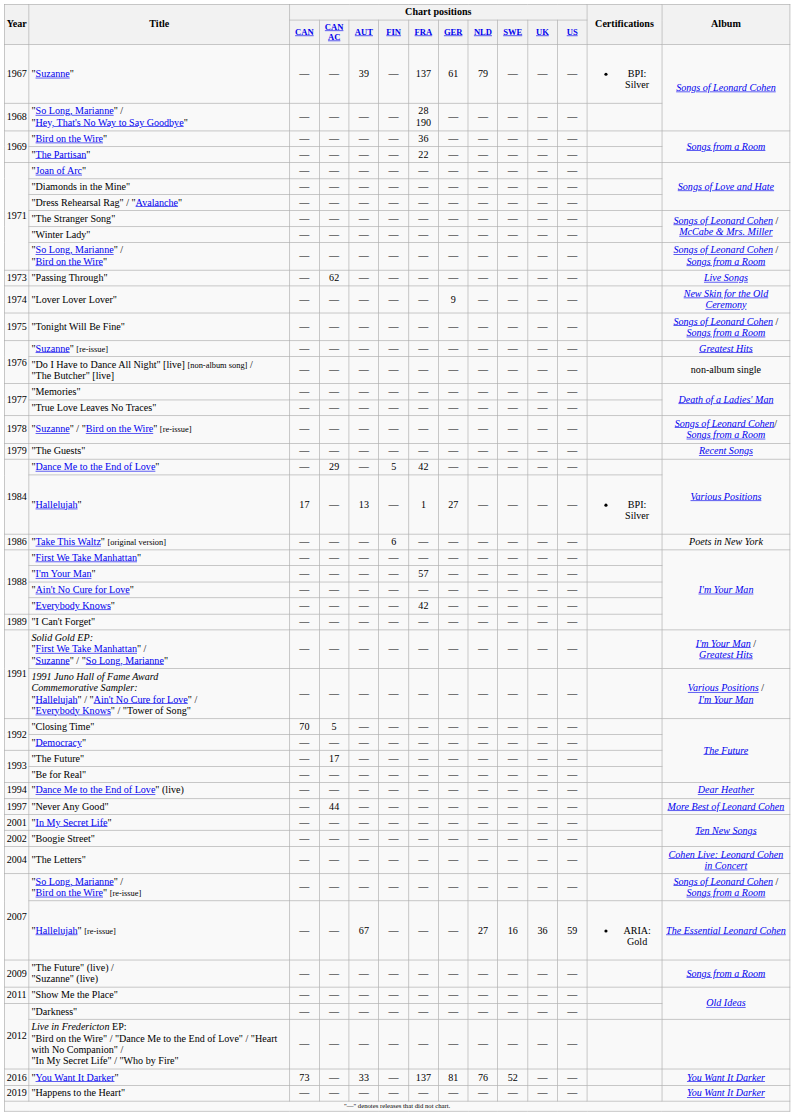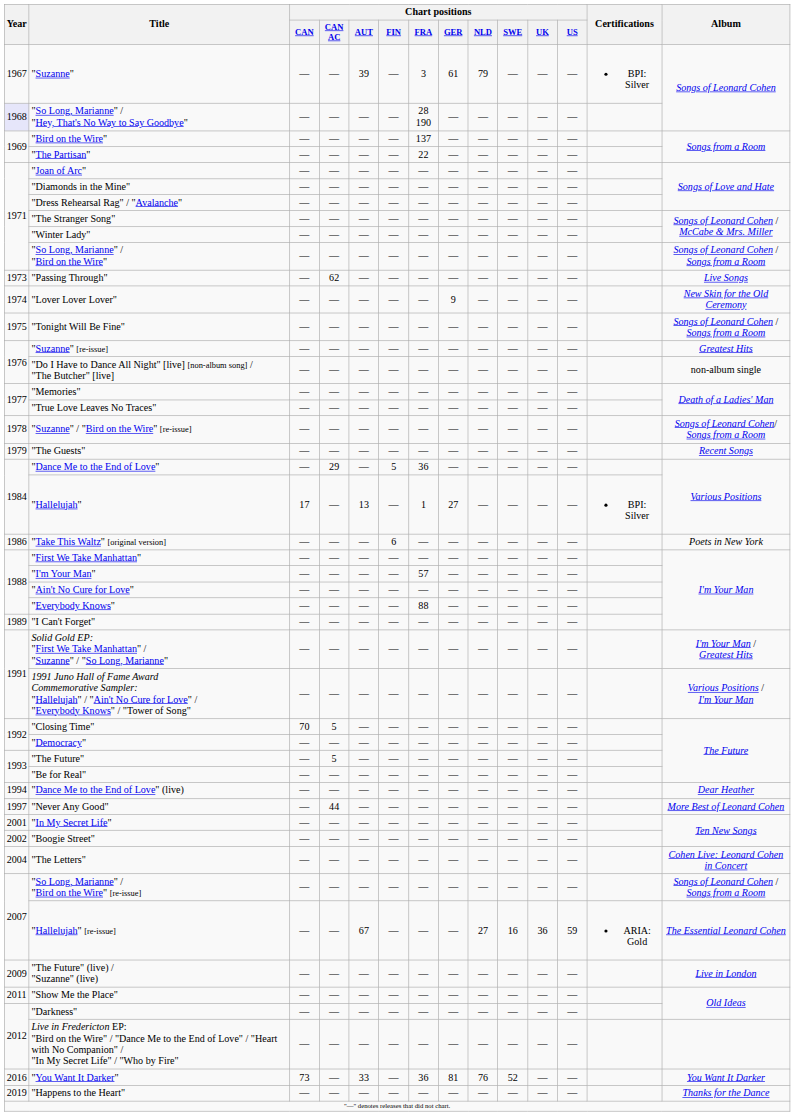 <table class="wikitable" style="text-align:center;">
 <tr>
 <th rowspan="2">Year</th>
 <th rowspan="2">Title</th>
 <th colspan="10">Chart positions</th>
 <th rowspan="2">Certifications</th>
 <th rowspan="2">Album</th>
 </tr>
 <tr>
 <th style="width:3em;font-size:85%"><a href='#'>CAN</a><br></th>
 <th style="width:3em;font-size:85%"><a href='#'>CAN AC</a><br></th>
 <th style="width:3em;font-size:85%"><a href='#'>AUT</a><br></th>
 <th style="width:3em;font-size:85%"><a href='#'>FIN</a><br></th>
 <th style="width:3em;font-size:85%"><a href='#'>FRA</a><br></th>
 <th style="width:3em;font-size:85%"><a href='#'>GER</a><br></th>
 <th style="width:3em;font-size:85%"><a href='#'>NLD</a><br></th>
 <th style="width:3em;font-size:85%"><a href='#'>SWE</a><br></th>
 <th style="width:3em;font-size:85%"><a href='#'>UK</a><br></th>
 <th style="width:3em;font-size:85%"><a href='#'>US</a><br></th>
 </tr>
 <tr>
 <td>1967</td>
 <td style="text-align:left;">"<a href='#'>Suzanne</a>"</td>
 <td>—</td>
 <td>—</td>
 <td>39</td>
 <td>—</td>
-<td>137</td>
+<td>3</td>
 <td>61</td>
 <td>79</td>
 <td>—</td>
 <td>—</td>
 <td>—</td>
 <td><br><ul><li>BPI: Silver</li></ul></td>
 <td rowspan="2"><em><a href='#'>Songs of Leonard Cohen</a></em></td>
 </tr>
 <tr>
-<td>1968</td>
+<td style="background: lavender;">1968</td>
 <td style="text-align:left;">"<a href='#'>So Long, Marianne</a>" /<br> "<a href='#'>Hey, That's No Way to Say Goodbye</a>"</td>
 <td>—</td>
 <td>—</td>
 <td>—</td>
 <td>—</td>
 <td>28<br>190</td>
 <td>—</td>
 <td>—</td>
 <td>—</td>
 <td>—</td>
 <td>—</td>
 <td></td>
 </tr>
 <tr>
 <td rowspan="2">1969</td>
 <td style="text-align:left;">"<a href='#'>Bird on the Wire</a>"</td>
 <td>—</td>
 <td>—</td>
 <td>—</td>
 <td>—</td>
-<td>36</td>
+<td>137</td>
 <td>—</td>
 <td>—</td>
 <td>—</td>
 <td>—</td>
 <td>—</td>
 <td></td>
 <td rowspan="2"><em><a href='#'>Songs from a Room</a></em></td>
 </tr>
 <tr>
 <td style="text-align:left;">"<a href='#'>The Partisan</a>"</td>
 <td>—</td>
 <td>—</td>
 <td>—</td>
 <td>—</td>
 <td>22</td>
 <td>—</td>
 <td>—</td>
 <td>—</td>
 <td>—</td>
 <td>—</td>
 <td></td>
 </tr>
 <tr>
 <td rowspan="6">1971</td>
 <td style="text-align:left;">"<a href='#'>Joan of Arc</a>"</td>
 <td>—</td>
 <td>—</td>
 <td>—</td>
 <td>—</td>
 <td>—</td>
 <td>—</td>
 <td>—</td>
 <td>—</td>
 <td>—</td>
 <td>—</td>
 <td></td>
 <td rowspan="3"><em><a href='#'>Songs of Love and Hate</a></em></td>
 </tr>
 <tr>
 <td style="text-align:left;">"Diamonds in the Mine"</td>
 <td>—</td>
 <td>—</td>
 <td>—</td>
 <td>—</td>
 <td>—</td>
 <td>—</td>
 <td>—</td>
 <td>—</td>
 <td>—</td>
 <td>—</td>
 <td></td>
 </tr>
 <tr>
 <td style="text-align:left;">"Dress Rehearsal Rag" / "<a href='#'>Avalanche</a>"</td>
 <td>—</td>
 <td>—</td>
 <td>—</td>
 <td>—</td>
 <td>—</td>
 <td>—</td>
 <td>—</td>
 <td>—</td>
 <td>—</td>
 <td>—</td>
 <td></td>
 </tr>
 <tr>
 <td style="text-align:left;">"The Stranger Song"</td>
 <td>—</td>
 <td>—</td>
 <td>—</td>
 <td>—</td>
 <td>—</td>
 <td>—</td>
 <td>—</td>
 <td>—</td>
 <td>—</td>
 <td>—</td>
 <td></td>
 <td rowspan="2"><em><a href='#'>Songs of Leonard Cohen</a></em> /<br><em><a href='#'>McCabe & Mrs. Miller</a></em></td>
 </tr>
 <tr>
 <td style="text-align:left;">"Winter Lady"</td>
 <td>—</td>
 <td>—</td>
 <td>—</td>
 <td>—</td>
 <td>—</td>
 <td>—</td>
 <td>—</td>
 <td>—</td>
 <td>—</td>
 <td>—</td>
 <td></td>
 </tr>
 <tr>
 <td style="text-align:left;">"<a href='#'>So Long, Marianne</a>" /<br> "<a href='#'>Bird on the Wire</a>"</td>
 <td>—</td>
 <td>—</td>
 <td>—</td>
 <td>—</td>
 <td>—</td>
 <td>—</td>
 <td>—</td>
 <td>—</td>
 <td>—</td>
 <td>—</td>
 <td></td>
 <td><em><a href='#'>Songs of Leonard Cohen</a></em> /<br><em><a href='#'>Songs from a Room</a></em></td>
 </tr>
 <tr>
 <td>1973</td>
 <td style="text-align:left;">"Passing Through"</td>
 <td>—</td>
 <td>62</td>
 <td>—</td>
 <td>—</td>
 <td>—</td>
 <td>—</td>
 <td>—</td>
 <td>—</td>
 <td>—</td>
 <td>—</td>
 <td></td>
 <td><em><a href='#'>Live Songs</a></em></td>
 </tr>
 <tr>
 <td>1974</td>
 <td style="text-align:left;">"Lover Lover Lover"</td>
 <td>—</td>
 <td>—</td>
 <td>—</td>
 <td>—</td>
 <td>—</td>
 <td>9</td>
 <td>—</td>
 <td>—</td>
 <td>—</td>
 <td>—</td>
 <td></td>
 <td><em><a href='#'>New Skin for the Old Ceremony</a></em></td>
 </tr>
 <tr>
 <td>1975</td>
 <td style="text-align:left;">"Tonight Will Be Fine"</td>
 <td>—</td>
 <td>—</td>
 <td>—</td>
 <td>—</td>
 <td>—</td>
 <td>—</td>
 <td>—</td>
 <td>—</td>
 <td>—</td>
 <td>—</td>
 <td></td>
 <td><em><a href='#'>Songs of Leonard Cohen</a></em> /<br><em><a href='#'>Songs from a Room</a></em></td>
 </tr>
 <tr>
 <td rowspan="2">1976</td>
 <td style="text-align:left;">"<a href='#'>Suzanne</a>" <small>[re-issue]</small></td>
 <td>—</td>
 <td>—</td>
 <td>—</td>
 <td>—</td>
 <td>—</td>
 <td>—</td>
 <td>—</td>
 <td>—</td>
 <td>—</td>
 <td>—</td>
 <td></td>
 <td><em><a href='#'>Greatest Hits</a></em></td>
 </tr>
 <tr>
 <td style="text-align:left;">"Do I Have to Dance All Night" [live] <small>[non-album song]</small> /<br>"The Butcher" [live]</td>
 <td>—</td>
 <td>—</td>
 <td>—</td>
 <td>—</td>
 <td>—</td>
 <td>—</td>
 <td>—</td>
 <td>—</td>
 <td>—</td>
 <td>—</td>
 <td></td>
 <td>non-album single</td>
 </tr>
 <tr>
 <td rowspan="2">1977</td>
 <td style="text-align:left;">"Memories"</td>
 <td>—</td>
 <td>—</td>
 <td>—</td>
 <td>—</td>
 <td>—</td>
 <td>—</td>
 <td>—</td>
 <td>—</td>
 <td>—</td>
 <td>—</td>
 <td></td>
 <td rowspan="2"><em><a href='#'>Death of a Ladies' Man</a></em></td>
 </tr>
 <tr>
 <td style="text-align:left;">"True Love Leaves No Traces"</td>
 <td>—</td>
 <td>—</td>
 <td>—</td>
 <td>—</td>
 <td>—</td>
 <td>—</td>
 <td>—</td>
 <td>—</td>
 <td>—</td>
 <td>—</td>
 <td></td>
 </tr>
 <tr>
 <td>1978</td>
 <td style="text-align:left;">"<a href='#'>Suzanne</a>" / "<a href='#'>Bird on the Wire</a>" <small>[re-issue]</small></td>
 <td>—</td>
 <td>—</td>
 <td>—</td>
 <td>—</td>
 <td>—</td>
 <td>—</td>
 <td>—</td>
 <td>—</td>
 <td>—</td>
 <td>—</td>
 <td></td>
 <td><em><a href='#'>Songs of Leonard Cohen</a></em>/<br><em><a href='#'>Songs from a Room</a></em></td>
 </tr>
 <tr>
 <td>1979</td>
 <td style="text-align:left;">"The Guests"</td>
 <td>—</td>
 <td>—</td>
 <td>—</td>
 <td>—</td>
 <td>—</td>
 <td>—</td>
 <td>—</td>
 <td>—</td>
 <td>—</td>
 <td>—</td>
 <td></td>
 <td><em><a href='#'>Recent Songs</a></em></td>
 </tr>
 <tr>
 <td rowspan="2">1984</td>
 <td style="text-align:left;">"<a href='#'>Dance Me to the End of Love</a>"</td>
 <td>—</td>
 <td>29</td>
 <td>—</td>
 <td>5</td>
-<td>42</td>
+<td>36</td>
 <td>—</td>
 <td>—</td>
 <td>—</td>
 <td>—</td>
 <td>—</td>
 <td></td>
 <td rowspan="2"><em><a href='#'>Various Positions</a></em></td>
 </tr>
 <tr>
 <td style="text-align:left;">"<a href='#'>Hallelujah</a>"</td>
 <td>17</td>
 <td>—</td>
 <td>13</td>
 <td>—</td>
 <td>1</td>
 <td>27</td>
 <td>—</td>
 <td>—</td>
 <td>—</td>
 <td>—</td>
 <td><br><ul><li>BPI: Silver</li></ul></td>
 </tr>
 <tr>
 <td>1986</td>
 <td style="text-align:left;">"<a href='#'>Take This Waltz</a>" <small>[original version]</small></td>
 <td>—</td>
 <td>—</td>
 <td>—</td>
 <td>6</td>
 <td>—</td>
 <td>—</td>
 <td>—</td>
 <td>—</td>
 <td>—</td>
 <td>—</td>
 <td></td>
 <td><em>Poets in New York</em></td>
 </tr>
 <tr>
 <td rowspan="4">1988</td>
 <td style="text-align:left;">"<a href='#'>First We Take Manhattan</a>"</td>
 <td>—</td>
 <td>—</td>
 <td>—</td>
 <td>—</td>
 <td>—</td>
 <td>—</td>
 <td>—</td>
 <td>—</td>
 <td>—</td>
 <td>—</td>
 <td></td>
 <td rowspan="5"><em><a href='#'>I'm Your Man</a></em></td>
 </tr>
 <tr>
 <td style="text-align:left;">"<a href='#'>I'm Your Man</a>"</td>
 <td>—</td>
 <td>—</td>
 <td>—</td>
 <td>—</td>
 <td>57</td>
 <td>—</td>
 <td>—</td>
 <td>—</td>
 <td>—</td>
 <td>—</td>
 <td></td>
 </tr>
 <tr>
 <td style="text-align:left;">"<a href='#'>Ain't No Cure for Love</a>"</td>
 <td>—</td>
 <td>—</td>
 <td>—</td>
 <td>—</td>
 <td>—</td>
 <td>—</td>
 <td>—</td>
 <td>—</td>
 <td>—</td>
 <td>—</td>
 <td></td>
 </tr>
 <tr>
 <td style="text-align:left;">"<a href='#'>Everybody Knows</a>"</td>
 <td>—</td>
 <td>—</td>
 <td>—</td>
 <td>—</td>
-<td>42</td>
+<td>88</td>
 <td>—</td>
 <td>—</td>
 <td>—</td>
 <td>—</td>
 <td>—</td>
 <td></td>
 </tr>
 <tr>
 <td>1989</td>
 <td style="text-align:left;">"I Can't Forget"</td>
 <td>—</td>
 <td>—</td>
 <td>—</td>
 <td>—</td>
 <td>—</td>
 <td>—</td>
 <td>—</td>
 <td>—</td>
 <td>—</td>
 <td>—</td>
 <td></td>
 </tr>
 <tr>
 <td rowspan="2">1991</td>
 <td style="text-align:left;"><em>Solid Gold EP:</em><br>"<a href='#'>First We Take Manhattan</a>" /<br> "<a href='#'>Suzanne</a>" / "<a href='#'>So Long, Marianne</a>"</td>
 <td>—</td>
 <td>—</td>
 <td>—</td>
 <td>—</td>
 <td>—</td>
 <td>—</td>
 <td>—</td>
 <td>—</td>
 <td>—</td>
 <td>—</td>
 <td></td>
 <td><em><a href='#'>I'm Your Man</a></em> /<br><em><a href='#'>Greatest Hits</a></em></td>
 </tr>
 <tr>
 <td style="text-align:left;"><em>1991 Juno Hall of Fame Award <br>Commemorative Sampler:</em><br>"<a href='#'>Hallelujah</a>" / "<a href='#'>Ain't No Cure for Love</a>" /<br> "<a href='#'>Everybody Knows</a>" / "Tower of Song"</td>
 <td>—</td>
 <td>—</td>
 <td>—</td>
 <td>—</td>
 <td>—</td>
 <td>—</td>
 <td>—</td>
 <td>—</td>
 <td>—</td>
 <td>—</td>
 <td></td>
 <td><em><a href='#'>Various Positions</a></em> /<br><em><a href='#'>I'm Your Man</a></em></td>
 </tr>
 <tr>
 <td rowspan="2">1992</td>
 <td style="text-align:left;">"Closing Time"</td>
 <td>70</td>
 <td>5</td>
 <td>—</td>
 <td>—</td>
 <td>—</td>
 <td>—</td>
 <td>—</td>
 <td>—</td>
 <td>—</td>
 <td>—</td>
 <td></td>
 <td rowspan="4"><em><a href='#'>The Future</a></em></td>
 </tr>
 <tr>
 <td style="text-align:left;">"<a href='#'>Democracy</a>"</td>
 <td>—</td>
 <td>—</td>
 <td>—</td>
 <td>—</td>
 <td>—</td>
 <td>—</td>
 <td>—</td>
 <td>—</td>
 <td>—</td>
 <td>—</td>
 <td></td>
 </tr>
 <tr>
 <td rowspan="2">1993</td>
 <td style="text-align:left;">"The Future"</td>
 <td>—</td>
-<td>17</td>
+<td>5</td>
 <td>—</td>
 <td>—</td>
 <td>—</td>
 <td>—</td>
 <td>—</td>
 <td>—</td>
 <td>—</td>
 <td>—</td>
 <td></td>
 </tr>
 <tr>
 <td style="text-align:left;">"Be for Real"</td>
 <td>—</td>
 <td>—</td>
 <td>—</td>
 <td>—</td>
 <td>—</td>
 <td>—</td>
 <td>—</td>
 <td>—</td>
 <td>—</td>
 <td>—</td>
 <td></td>
 </tr>
 <tr>
 <td>1994</td>
 <td style="text-align:left;">"<a href='#'>Dance Me to the End of Love</a>" (live)</td>
 <td>—</td>
 <td>—</td>
 <td>—</td>
 <td>—</td>
 <td>—</td>
 <td>—</td>
 <td>—</td>
 <td>—</td>
 <td>—</td>
 <td>—</td>
 <td></td>
 <td><em><a href='#'>Dear Heather</a></em></td>
 </tr>
 <tr>
 <td>1997</td>
 <td style="text-align:left;">"Never Any Good"</td>
 <td>—</td>
 <td>44</td>
 <td>—</td>
 <td>—</td>
 <td>—</td>
 <td>—</td>
 <td>—</td>
 <td>—</td>
 <td>—</td>
 <td>—</td>
 <td></td>
 <td><em><a href='#'>More Best of Leonard Cohen</a></em></td>
 </tr>
 <tr>
 <td>2001</td>
 <td style="text-align:left;">"<a href='#'>In My Secret Life</a>"</td>
 <td>—</td>
 <td>—</td>
 <td>—</td>
 <td>—</td>
 <td>—</td>
 <td>—</td>
 <td>—</td>
 <td>—</td>
 <td>—</td>
 <td>—</td>
 <td></td>
 <td rowspan="2"><em><a href='#'>Ten New Songs</a></em></td>
 </tr>
 <tr>
 <td>2002</td>
 <td style="text-align:left;">"Boogie Street"</td>
 <td>—</td>
 <td>—</td>
 <td>—</td>
 <td>—</td>
 <td>—</td>
 <td>—</td>
 <td>—</td>
 <td>—</td>
 <td>—</td>
 <td>—</td>
 <td></td>
 </tr>
 <tr>
 <td>2004</td>
 <td style="text-align:left;">"The Letters"</td>
 <td>—</td>
 <td>—</td>
 <td>—</td>
 <td>—</td>
 <td>—</td>
 <td>—</td>
 <td>—</td>
 <td>—</td>
 <td>—</td>
 <td>—</td>
 <td></td>
 <td><em><a href='#'>Cohen Live: Leonard Cohen in Concert</a></em></td>
 </tr>
 <tr>
 <td rowspan="2">2007</td>
 <td style="text-align:left;">"<a href='#'>So Long, Marianne</a>" /<br> "<a href='#'>Bird on the Wire</a>" <small>[re-issue]</small></td>
 <td>—</td>
 <td>—</td>
 <td>—</td>
 <td>—</td>
 <td>—</td>
 <td>—</td>
 <td>—</td>
 <td>—</td>
 <td>—</td>
 <td>—</td>
 <td></td>
 <td><em><a href='#'>Songs of Leonard Cohen</a></em> /<br><em><a href='#'>Songs from a Room</a></em></td>
 </tr>
 <tr>
 <td style="text-align:left;">"<a href='#'>Hallelujah</a>" <small>[re-issue]</small></td>
 <td>—</td>
 <td>—</td>
 <td>67</td>
 <td>—</td>
 <td>—</td>
 <td>—</td>
 <td>27</td>
 <td>16<br></td>
 <td>36<br></td>
 <td>59<br></td>
 <td><br><ul><li>ARIA: Gold</li></ul></td>
 <td><em><a href='#'>The Essential Leonard Cohen</a></em></td>
 </tr>
 <tr>
 <td>2009</td>
 <td style="text-align:left;">"The Future" (live) /<br> "Suzanne" (live) </td>
 <td>—</td>
 <td>—</td>
 <td>—</td>
 <td>—</td>
 <td>—</td>
 <td>—</td>
 <td>—</td>
 <td>—</td>
 <td>—</td>
 <td>—</td>
 <td></td>
-<td><em><a href='#'>Songs from a Room</a></em></td>
+<td><em><a href='#'>Live in London</a></em></td>
 </tr>
 <tr>
 <td>2011</td>
 <td style="text-align:left;">"Show Me the Place"</td>
 <td>—</td>
 <td>—</td>
 <td>—</td>
 <td>—</td>
 <td>—</td>
 <td>—</td>
 <td>—</td>
 <td>—</td>
 <td>—</td>
 <td>—</td>
 <td></td>
 <td rowspan="2"><em><a href='#'>Old Ideas</a></em></td>
 </tr>
 <tr>
 <td rowspan="2">2012</td>
 <td style="text-align:left;">"Darkness"</td>
 <td>—</td>
 <td>—</td>
 <td>—</td>
 <td>—</td>
 <td>—</td>
 <td>—</td>
 <td>—</td>
 <td>—</td>
 <td>—</td>
 <td>—</td>
 <td></td>
 </tr>
 <tr>
 <td style="text-align:left;"><em>Live in Fredericton</em> EP:<br>"Bird on the Wire" / "Dance Me to the End of Love" / "Heart with No Companion" /<br> "In My Secret Life" / "Who by Fire"</td>
 <td>—</td>
 <td>—</td>
 <td>—</td>
 <td>—</td>
 <td>—</td>
 <td>—</td>
 <td>—</td>
 <td>—</td>
 <td>—</td>
 <td>—</td>
 <td></td>
 </tr>
 <tr>
 <td>2016</td>
 <td style="text-align:left;">"<a href='#'>You Want It Darker</a>"</td>
 <td>73</td>
 <td>—</td>
 <td>33</td>
 <td>—</td>
-<td>137</td>
+<td>36</td>
 <td>81</td>
 <td>76</td>
 <td>52</td>
 <td>—</td>
 <td>—</td>
 <td></td>
 <td><em><a href='#'>You Want It Darker</a></em></td>
 </tr>
 <tr>
 <td>2019</td>
 <td style="text-align:left;">"Happens to the Heart"</td>
 <td>—</td>
 <td>—</td>
 <td>—</td>
 <td>—</td>
 <td>—</td>
 <td>—</td>
 <td>—</td>
 <td>—</td>
 <td>—</td>
 <td>—</td>
 <td></td>
-<td><em><a href='#'>You Want It Darker</a></em></td>
+<td><em><a href='#'>Thanks for the Dance</a></em></td>
 </tr>
 <tr>
 <td colspan="24" style="text-align:center; font-size:8pt;">"—" denotes releases that did not chart.</td>
 </tr>
 </table>
